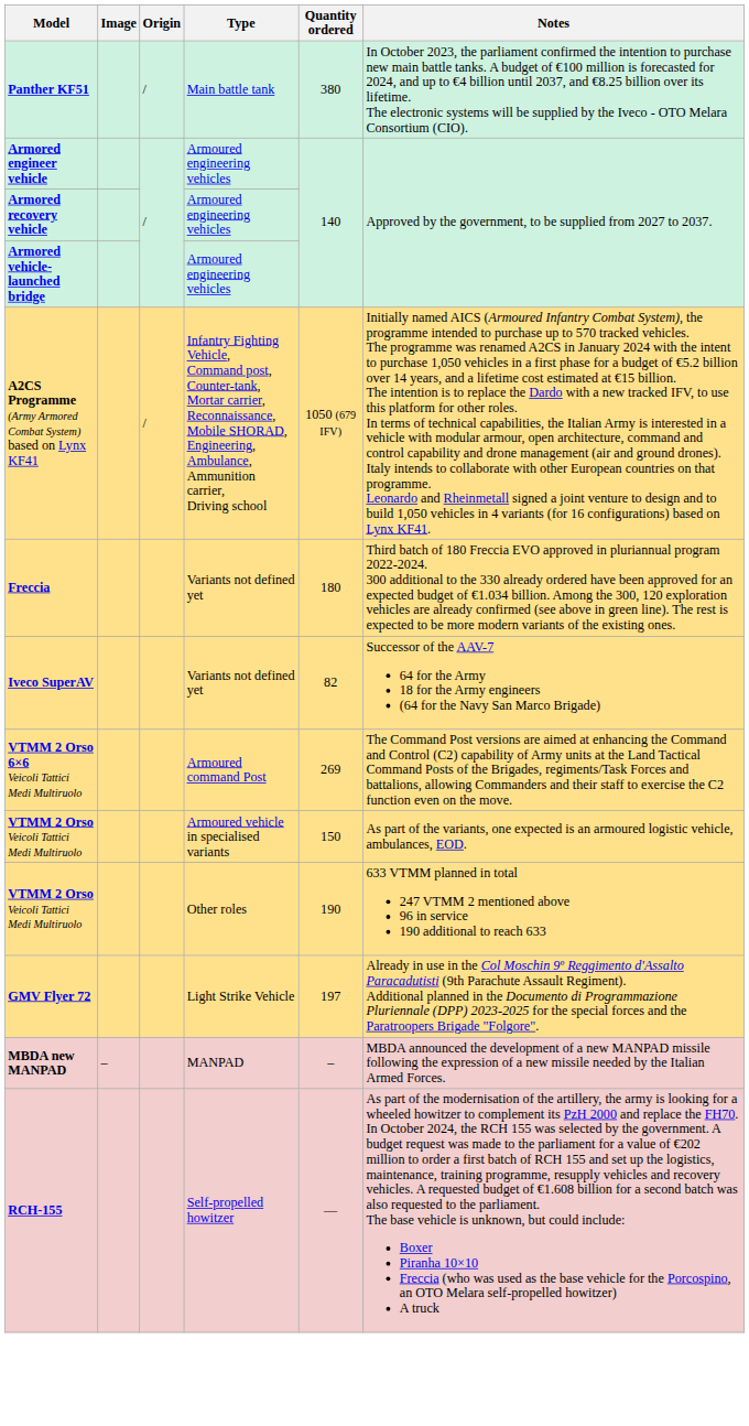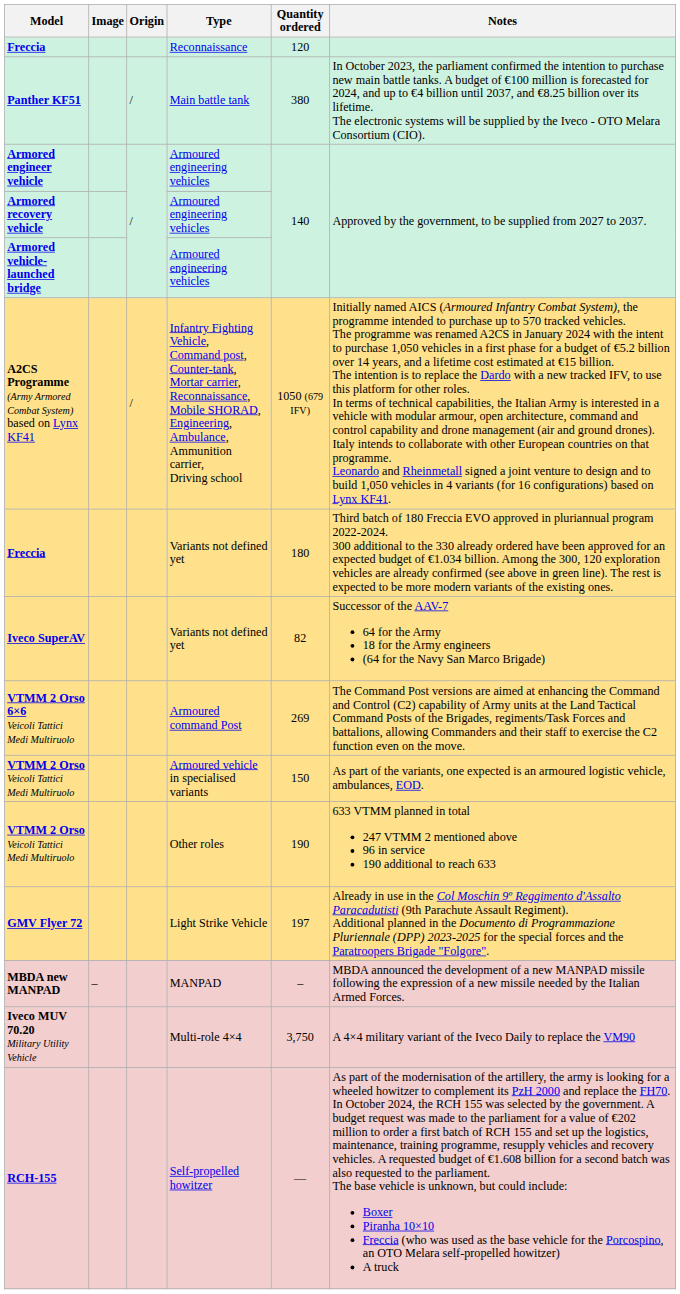 <table class="wikitable" style="width:100%;">
 <tr>
 <th>Model</th>
 <th>Image</th>
 <th>Origin</th>
 <th>Type</th>
 <th>Quantity ordered</th>
 <th>Notes</th>
+</tr>
+<tr>
+<td style="background: #CEF2E0;"><a href='#'><strong>Freccia</strong></a></td>
+<td style="background: #CEF2E0;"></td>
+<td style="background: #CEF2E0;"><small></small></td>
+<td style="background: #CEF2E0;"><a href='#'>Reconnaissance</a></td>
+<td style="background: #CEF2E0;text-align: center">120</td>
+<td style="background: #CEF2E0;"></td>
 </tr>
 <tr>
 <td style="background: #CEF2E0;"><strong><a href='#'>Panther KF51</a></strong></td>
 <td style="background: #CEF2E0;"></td>
 <td style="background: #CEF2E0;"><small></small> / <small></small></td>
 <td style="background: #CEF2E0;"><a href='#'>Main battle tank</a></td>
 <td style="background: #CEF2E0;text-align: center">380</td>
 <td style="background: #CEF2E0;">In October 2023, the parliament confirmed the intention to purchase new main battle tanks. A budget of €100 million is forecasted for 2024, and up to €4 billion until 2037, and €8.25 billion over its lifetime.<br>The electronic systems will be supplied by the Iveco - OTO Melara Consortium (CIO).</td>
 </tr>
 <tr>
 <td style="background: #CEF2E0;"><strong><a href='#'>Armored engineer vehicle</a></strong></td>
 <td style="background: #CEF2E0;"></td>
 <td rowspan="3" style="background: #CEF2E0;"><small></small> / <small></small></td>
 <td style="background: #CEF2E0;"><a href='#'>Armoured engineering vehicles</a></td>
 <td rowspan="3" style="background: #CEF2E0;text-align: center">140</td>
 <td rowspan="3" style="background: #CEF2E0;">Approved by the government, to be supplied from 2027 to 2037.</td>
 </tr>
 <tr>
 <td style="background: #CEF2E0;"><strong><a href='#'>Armored recovery vehicle</a></strong></td>
 <td style="background: #CEF2E0;"></td>
 <td style="background: #CEF2E0;"><a href='#'>Armoured engineering vehicles</a></td>
 </tr>
 <tr>
 <td style="background: #CEF2E0;"><strong><a href='#'>Armored vehicle-launched bridge</a></strong></td>
 <td style="background: #CEF2E0;"></td>
 <td style="background: #CEF2E0;"><a href='#'>Armoured engineering vehicles</a></td>
 </tr>
 <tr>
 <td style="background: #FFE18B;"><strong>A2CS Programme</strong><br><em><small>(Army Armored Combat System)</small></em><br>based on <a href='#'>Lynx KF41</a></td>
 <td style="background: #FFE18B;"></td>
 <td style="background: #FFE18B;"><small></small> / <small></small></td>
 <td style="background: #FFE18B;"><a href='#'>Infantry Fighting Vehicle</a>,<br><a href='#'>Command post</a>,<br><a href='#'>Counter-tank</a>,<br><a href='#'>Mortar carrier</a>,<br><a href='#'>Reconnaissance</a>,<br><a href='#'>Mobile SHORAD</a>,<br><a href='#'>Engineering</a>,<br><a href='#'>Ambulance</a>,<br>Ammunition carrier,<br>Driving school</td>
 <td style="background: #FFE18B;text-align: center">1050 <small>(679 IFV)<sup></sup></small></td>
 <td style="background: #FFE18B;">Initially named AICS (<em>Armoured Infantry Combat System),</em> the programme intended to purchase up to 570 tracked vehicles.<br>The programme was renamed A2CS in January 2024 with the intent to purchase 1,050 vehicles in a first phase for a budget of €5.2 billion over 14 years, and a lifetime cost estimated at €15 billion.<br>The intention is to replace the <a href='#'>Dardo</a> with a new tracked IFV, to use this platform for other roles.<br>In terms of technical capabilities, the Italian Army is interested in a vehicle with modular armour, open architecture, command and control capability and drone management (air and ground drones).<br>Italy intends to collaborate with other European countries on that programme.<br><a href='#'>Leonardo</a> and <a href='#'>Rheinmetall</a> signed a joint venture to design and to build 1,050 vehicles in 4 variants (for 16 configurations) based on <a href='#'>Lynx KF41</a>.</td>
 </tr>
 <tr>
 <td style="background: #FFE18B;"><a href='#'><strong>Freccia</strong></a></td>
 <td style="background: #FFE18B;"></td>
 <td style="background: #FFE18B;"><small></small></td>
 <td style="background: #FFE18B;">Variants not defined yet</td>
 <td style="background: #FFE18B;text-align: center">180</td>
 <td style="background: #FFE18B;">Third batch of 180 Freccia EVO approved in pluriannual program 2022-2024.<br>300 additional to the 330 already ordered have been approved for an expected budget of €1.034 billion. Among the 300, 120 exploration vehicles are already confirmed (see above in green line). The rest is expected to be more modern variants of the existing ones.</td>
 </tr>
 <tr>
 <td style="background: #FFE18B;"><strong><a href='#'>Iveco SuperAV</a></strong></td>
 <td style="background: #FFE18B;"></td>
 <td style="background: #FFE18B;"><small></small></td>
 <td style="background: #FFE18B;">Variants not defined yet</td>
 <td style="background: #FFE18B;text-align: center">82</td>
 <td style="background: #FFE18B;">Successor of the <a href='#'>AAV-7</a><br><ul><li>64 for the Army</li><li>18 for the Army engineers</li><li>(64 for the Navy San Marco Brigade)</li></ul></td>
 </tr>
 <tr>
 <td style="background: #FFE18B;"><a href='#'><strong>VTMM 2 Orso 6×6</strong></a><br><em><small>Veicoli Tattici Medi Multiruolo</small></em></td>
 <td style="background: #FFE18B;"></td>
 <td style="background: #FFE18B;"><small></small></td>
 <td style="background: #FFE18B;"><a href='#'>Armoured command Post</a></td>
 <td style="background: #FFE18B;text-align: center">269<br></td>
 <td style="background: #FFE18B;">The Command Post versions are aimed at enhancing the Command and Control (C2) capability of Army units at the Land Tactical Command Posts of the Brigades, regiments/Task Forces and battalions, allowing Commanders and their staff to exercise the C2 function even on the move.</td>
 </tr>
 <tr>
 <td style="background: #FFE18B;"><a href='#'><strong>VTMM 2 Orso</strong></a><br><em><small>Veicoli Tattici Medi Multiruolo</small></em></td>
 <td style="background: #FFE18B;"></td>
 <td style="background: #FFE18B;"><small></small></td>
 <td style="background: #FFE18B;"><a href='#'>Armoured vehicle</a> in specialised variants</td>
 <td style="background: #FFE18B;text-align: center">150</td>
 <td style="background: #FFE18B;">As part of the variants, one expected is an armoured logistic vehicle, ambulances, <a href='#'>EOD</a>.</td>
 </tr>
 <tr>
 <td style="background: #FFE18B;"><a href='#'><strong>VTMM 2 Orso</strong></a><br><em><small>Veicoli Tattici Medi Multiruolo</small></em></td>
 <td style="background: #FFE18B;"></td>
 <td style="background: #FFE18B;"><small></small></td>
 <td style="background: #FFE18B;">Other roles</td>
 <td style="background: #FFE18B;text-align: center">190</td>
 <td style="background: #FFE18B;">633 VTMM planned in total <br><ul><li>247 VTMM 2 mentioned above</li><li>96 in service</li><li>190 additional to reach 633</li></ul></td>
 </tr>
 <tr>
 <td style="background: #FFE18B;"><a href='#'><strong>GMV Flyer 72</strong></a></td>
 <td style="background: #FFE18B;"></td>
 <td style="background: #FFE18B;"></td>
 <td style="background: #FFE18B;">Light Strike Vehicle</td>
 <td style="background: #FFE18B;text-align: center">197</td>
 <td style="background: #FFE18B;">Already in use in the <em><a href='#'>Col Moschin 9º Reggimento d'Assalto Paracadutisti</a></em> (9th Parachute Assault Regiment).<br>Additional planned in the <em>Documento di Programmazione Pluriennale (DPP) 2023-2025</em> for the special forces and the <a href='#'>Paratroopers Brigade "Folgore"</a>.</td>
 </tr>
 <tr>
 <td style="background: #F2CECE;"><strong>MBDA new MANPAD</strong></td>
 <td style="background: #F2CECE;">–</td>
 <td style="background: #F2CECE;"></td>
 <td style="background: #F2CECE;">MANPAD</td>
 <td style="background: #F2CECE;text-align: center">–</td>
 <td style="background: #F2CECE;">MBDA announced the development of a new MANPAD missile following the expression of a new missile needed by the Italian Armed Forces.</td>
 </tr>
 <tr>
+<td style="background: #F2CECE;"><strong>Iveco MUV 70.20</strong><br><em><small>Military Utility Vehicle</small></em></td>
+<td style="background: #F2CECE;"></td>
+<td style="background: #F2CECE;"></td>
+<td style="background: #F2CECE;">Multi-role 4×4</td>
+<td style="background: #F2CECE;text-align: center">3,750</td>
+<td style="background: #F2CECE;">A 4×4 military variant of the Iveco Daily to replace the <a href='#'>VM90</a></td>
+</tr>
+<tr>
 <td style="background: #F2CECE;"><a href='#'><strong>RCH-155</strong></a></td>
 <td style="background: #F2CECE;"><br></td>
 <td style="background: #F2CECE;"><br><br></td>
 <td style="background: #F2CECE;"><a href='#'>Self-propelled howitzer</a></td>
 <td style="background: #F2CECE;text-align: center">—</td>
 <td style="background: #F2CECE;">As part of the modernisation of the artillery, the army is looking for a wheeled howitzer to complement its <a href='#'>PzH 2000</a> and replace the <a href='#'>FH70</a>.<br>In October 2024, the RCH 155 was selected by the government. A budget request was made to the parliament for a value of €202 million to order a first batch of RCH 155 and set up the logistics, maintenance, training programme, resupply vehicles and recovery vehicles. A requested budget of €1.608 billion for a second batch was also requested to the parliament.<br>The base vehicle is unknown, but could include:<ul><li><a href='#'>Boxer</a></li><li><a href='#'>Piranha 10×10</a></li><li><a href='#'>Freccia</a> (who was used as the base vehicle for the <a href='#'>Porcospino</a>, an OTO Melara self-propelled howitzer)</li><li>A truck</li></ul></td>
 </tr>
 </table>
